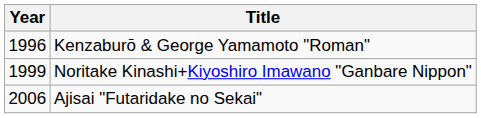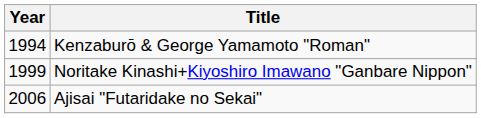 <table class="wikitable">
 <tr>
 <th>Year</th>
 <th>Title</th>
 </tr>
 <tr>
-<td>1996</td>
+<td>1994</td>
 <td>Kenzaburō & George Yamamoto "Roman"</td>
 </tr>
 <tr>
 <td>1999</td>
 <td>Noritake Kinashi+<a href='#'>Kiyoshiro Imawano</a> "Ganbare Nippon"</td>
 </tr>
 <tr>
 <td>2006</td>
 <td>Ajisai "Futaridake no Sekai"</td>
 </tr>
 </table>
